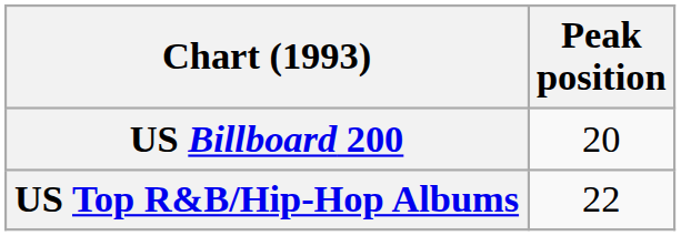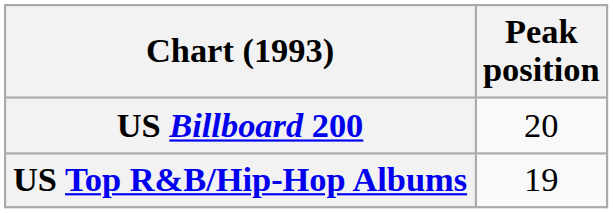 <table class="wikitable sortable plainrowheaders" style="text-align:center">
 <tr>
 <th scope="col">Chart (1993)</th>
 <th scope="col">Peak<br>position</th>
 </tr>
 <tr>
 <th scope="row">US <a href='#'><em>Billboard</em> 200</a></th>
 <td>20</td>
 </tr>
 <tr>
 <th scope="row">US <a href='#'>Top R&B/Hip-Hop Albums</a></th>
-<td>22</td>
+<td>19</td>
 </tr>
 </table>
